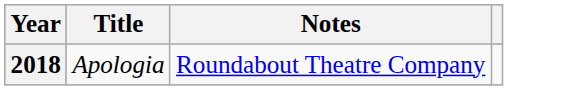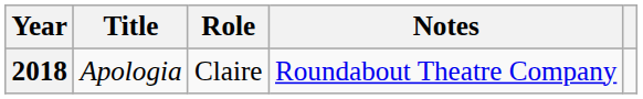 <table class="wikitable sortable plainrowheaders">
 <tr>
 <th>Year</th>
 <th>Title</th>
+<th>Role</th>
 <th class="unsortable">Notes</th>
 <th class="unsortable"></th>
 </tr>
 <tr>
 <th scope="row">2018</th>
 <td><em>Apologia</em></td>
+<td>Claire</td>
 <td><a href='#'>Roundabout Theatre Company</a></td>
 <td style="text-align:center;"></td>
 </tr>
 </table>
